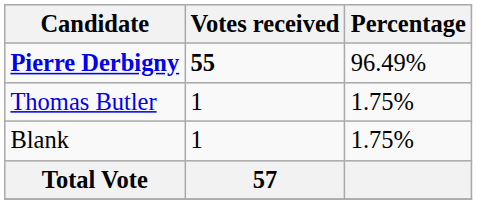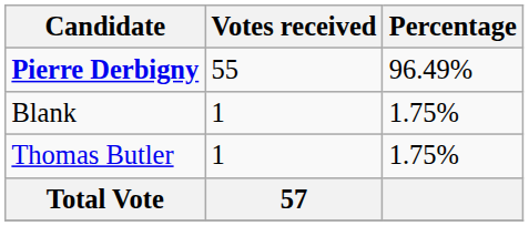 <table class="wikitable">
 <tr>
 <th>Candidate</th>
 <th>Votes received</th>
 <th>Percentage</th>
 </tr>
 <tr>
 <td><strong><a href='#'>Pierre Derbigny</a></strong></td>
-<td><strong>55</strong></td>
+<td>55</td>
 <td>96.49%</td>
 </tr>
 <tr>
-<td><a href='#'>Thomas Butler</a></td>
+<td>Blank</td>
 <td>1</td>
 <td>1.75%</td>
 </tr>
 <tr>
-<td>Blank</td>
+<td><a href='#'>Thomas Butler</a></td>
 <td>1</td>
 <td>1.75%</td>
 </tr>
 <tr>
 <th>Total Vote</th>
 <th>57</th>
 <th></th>
 </tr>
 <tr>
 </tr>
 </table>
